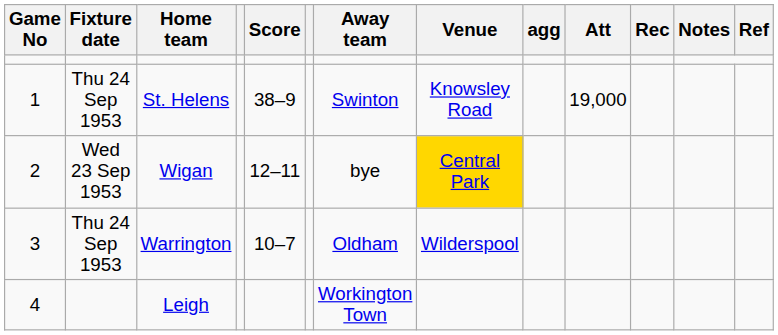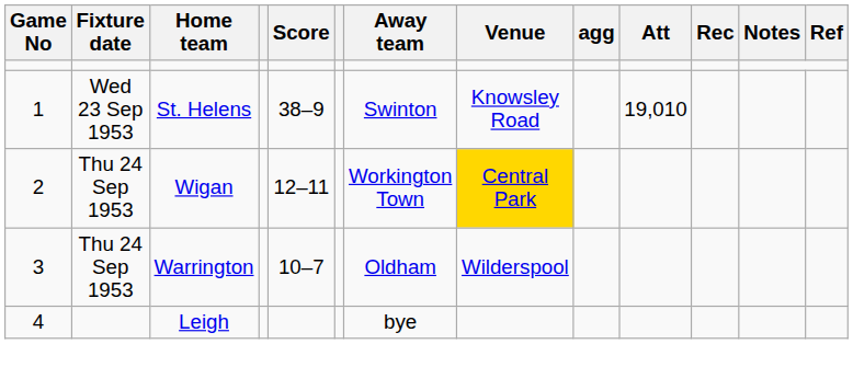 <table class="wikitable" style="text-align:center;">
 <tr>
 <th width=20 abbr="No">Game No</th>
 <th width=100 abbr="Date">Fixture date</th>
 <th width=150 abbr="Home team">Home team</th>
 <th width=5 abbr="space"></th>
 <th width=20 abbr="Score">Score</th>
 <th width=5 abbr="space"></th>
 <th width=150 abbr="Away team">Away team</th>
 <th width=150 abbr="Venue">Venue</th>
 <th width=50 abbr="agg">agg</th>
 <th width=30 abbr="Att">Att</th>
 <th width=30 abbr="Rec">Rec</th>
 <th width=20 abbr="Notes">Notes</th>
 <th width=30 abbr="Ref">Ref</th>
 </tr>
 <tr>
 <td></td>
 <td></td>
 <td></td>
 <td></td>
 <td></td>
 <td></td>
 <td></td>
 <td></td>
 <td></td>
 <td></td>
 <td></td>
 </tr>
 <tr>
 <td>1</td>
-<td>Thu 24 Sep 1953</td>
+<td>Wed 23 Sep 1953</td>
 <td><a href='#'>St. Helens</a></td>
 <td></td>
 <td>38–9</td>
 <td></td>
 <td><a href='#'>Swinton</a></td>
 <td><a href='#'>Knowsley Road</a></td>
 <td></td>
-<td>19,000</td>
+<td>19,010</td>
 <td></td>
 <td></td>
 <td></td>
 </tr>
 <tr>
 <td>2</td>
-<td>Wed 23 Sep 1953</td>
+<td>Thu 24 Sep 1953</td>
 <td><a href='#'>Wigan</a></td>
 <td></td>
 <td>12–11</td>
 <td></td>
-<td>bye</td>
+<td><a href='#'>Workington Town</a></td>
 <td style="background: gold;"><a href='#'>Central Park</a></td>
 <td></td>
 <td></td>
 <td></td>
 <td></td>
 <td></td>
 </tr>
 <tr>
 <td>3</td>
 <td>Thu 24 Sep 1953</td>
 <td><a href='#'>Warrington</a></td>
 <td></td>
 <td>10–7</td>
 <td></td>
 <td><a href='#'>Oldham</a></td>
 <td><a href='#'>Wilderspool</a></td>
 <td></td>
 <td></td>
 <td></td>
 <td></td>
 <td></td>
 </tr>
 <tr>
 <td>4</td>
 <td></td>
 <td><a href='#'>Leigh</a></td>
 <td></td>
 <td></td>
 <td></td>
-<td><a href='#'>Workington Town</a></td>
+<td>bye</td>
 <td></td>
 <td></td>
 <td></td>
 <td></td>
 <td></td>
 <td></td>
 </tr>
 </table>
